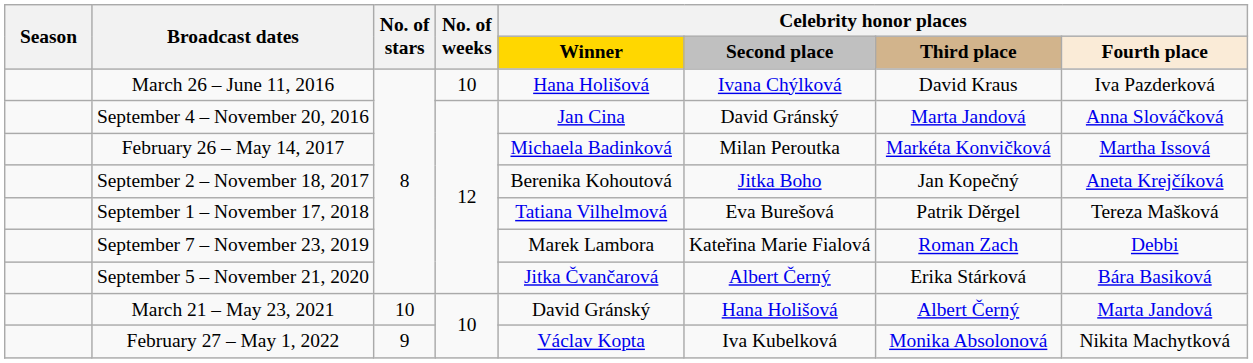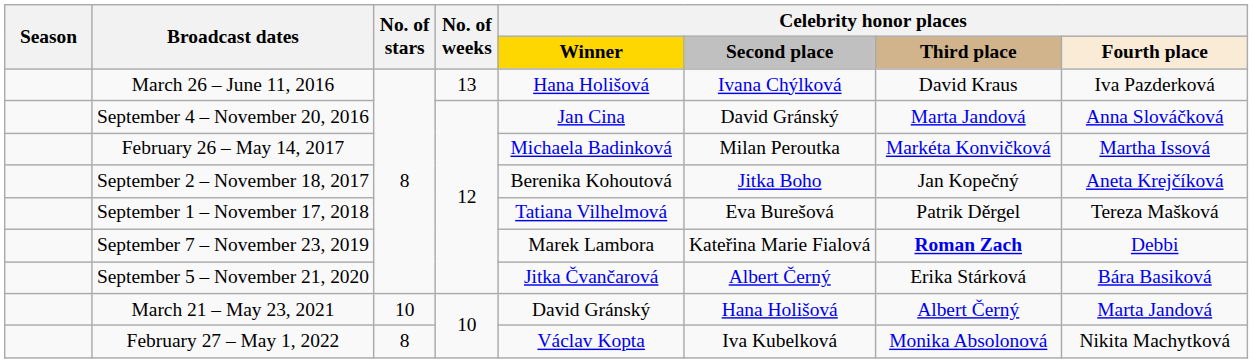 <table class="wikitable" style="white-space:nowrap; font-size:85%; text-align:center;">
 <tr>
 <th rowspan="2">Season</th>
 <th style="width:10%;" rowspan="2">Broadcast dates</th>
 <th style="width:5%;" rowspan="2">No. of<br> stars</th>
 <th style="width:5%;" rowspan="2">No. of<br> weeks</th>
 <th style="width:45%;" colspan="4">Celebrity honor places</th>
 </tr>
 <tr>
 <th style="width:15%; background:gold;">Winner</th>
 <th style="width:15%; background:silver;">Second place</th>
 <th style="width:15%; background:tan;">Third place</th>
 <th style="width:15%; background:antiquewhite;">Fourth place</th>
 </tr>
 <tr>
 <td scope="col"><a href='#'></a></td>
 <td>March 26 – June 11, 2016</td>
 <td rowspan="7">8</td>
-<td>10</td>
+<td>13</td>
 <td><a href='#'>Hana Holišová</a></td>
 <td><a href='#'>Ivana Chýlková</a></td>
 <td>David Kraus</td>
 <td>Iva Pazderková</td>
 </tr>
 <tr>
 <td scope="col"><a href='#'></a></td>
 <td>September 4 – November 20, 2016</td>
 <td rowspan="6">12</td>
 <td><a href='#'>Jan Cina</a></td>
 <td>David Gránský</td>
 <td><a href='#'>Marta Jandová</a></td>
 <td><a href='#'>Anna Slováčková</a></td>
 </tr>
 <tr>
 <td scope="col"><a href='#'></a></td>
 <td>February 26 – May 14, 2017</td>
 <td><a href='#'>Michaela Badinková</a></td>
 <td>Milan Peroutka</td>
 <td><a href='#'>Markéta Konvičková</a></td>
 <td><a href='#'>Martha Issová</a></td>
 </tr>
 <tr>
 <td scope="col"><a href='#'></a></td>
 <td>September 2 – November 18, 2017</td>
 <td>Berenika Kohoutová</td>
 <td><a href='#'>Jitka Boho</a></td>
 <td>Jan Kopečný</td>
 <td><a href='#'>Aneta Krejčíková</a></td>
 </tr>
 <tr>
 <td scope="col"><a href='#'></a></td>
 <td>September 1 – November 17, 2018</td>
 <td><a href='#'>Tatiana Vilhelmová</a></td>
 <td>Eva Burešová</td>
 <td>Patrik Děrgel</td>
 <td>Tereza Mašková</td>
 </tr>
 <tr>
 <td scope="col"><a href='#'></a></td>
 <td>September 7 – November 23, 2019</td>
 <td>Marek Lambora</td>
 <td>Kateřina Marie Fialová</td>
-<td><a href='#'>Roman Zach</a></td>
+<td><strong><a href='#'>Roman Zach</a></strong></td>
 <td><a href='#'>Debbi</a></td>
 </tr>
 <tr>
 <td scope="col"><a href='#'></a></td>
 <td>September 5 – November 21, 2020</td>
 <td><a href='#'>Jitka Čvančarová</a></td>
 <td><a href='#'>Albert Černý</a></td>
 <td>Erika Stárková</td>
 <td><a href='#'>Bára Basiková</a></td>
 </tr>
 <tr>
 <td scope="col"><a href='#'></a></td>
 <td>March 21 – May 23, 2021</td>
 <td>10</td>
 <td rowspan="2">10</td>
 <td>David Gránský</td>
 <td><a href='#'>Hana Holišová</a></td>
 <td><a href='#'>Albert Černý</a></td>
 <td><a href='#'>Marta Jandová</a></td>
 </tr>
 <tr>
 <td scope="col"><a href='#'></a></td>
 <td>February 27 – May 1, 2022</td>
-<td>9</td>
+<td>8</td>
 <td><a href='#'>Václav Kopta</a></td>
 <td>Iva Kubelková</td>
 <td><a href='#'>Monika Absolonová</a></td>
 <td>Nikita Machytková</td>
 </tr>
 </table>
